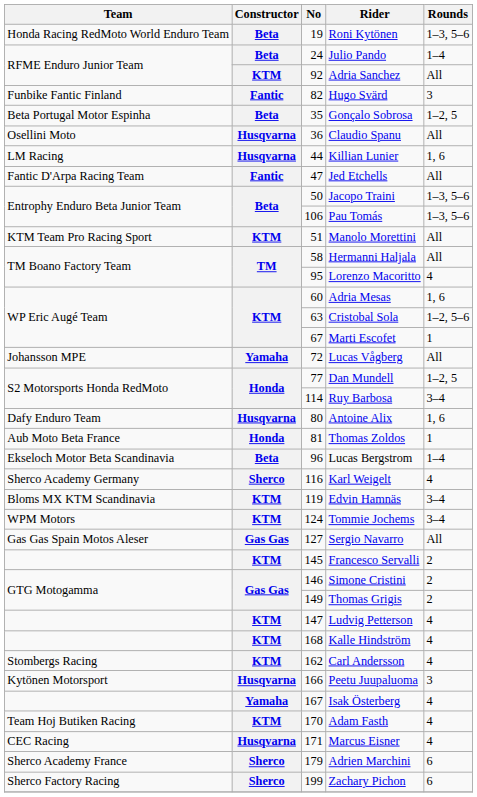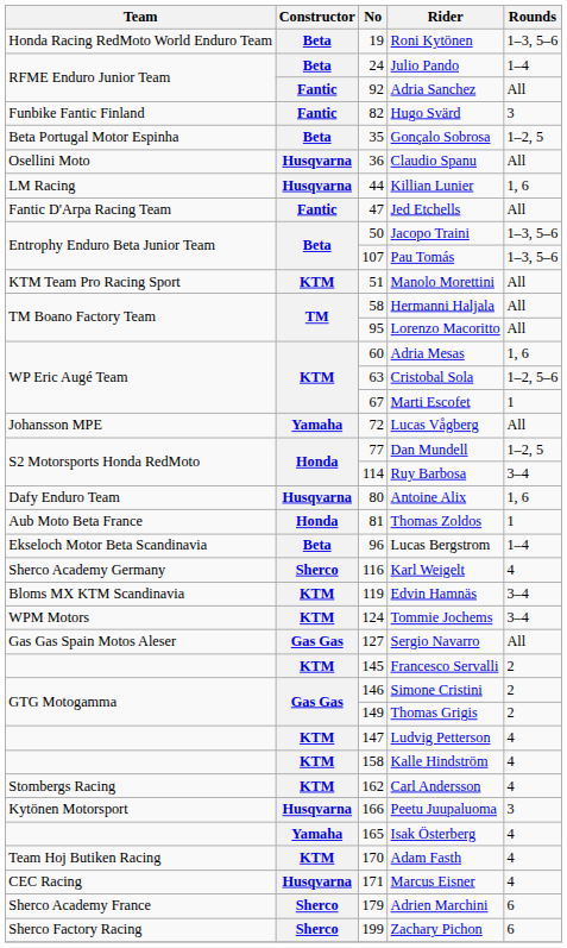 <table class="wikitable" style="font-size: 85%;">
 <tr>
 <th>Team</th>
 <th>Constructor</th>
 <th>No</th>
 <th>Rider</th>
 <th>Rounds</th>
 </tr>
 <tr>
 <td>Honda Racing RedMoto World Enduro Team</td>
 <th><a href='#'>Beta</a></th>
 <td align="right">19</td>
 <td> <a href='#'>Roni Kytönen</a></td>
 <td>1–3, 5–6</td>
 </tr>
 <tr>
 <td rowspan=2>RFME Enduro Junior Team</td>
 <th><a href='#'>Beta</a></th>
 <td align="right">24</td>
 <td> <a href='#'>Julio Pando</a></td>
 <td>1–4</td>
 </tr>
 <tr>
-<th><a href='#'>KTM</a></th>
+<th><a href='#'>Fantic</a></th>
 <td align="right">92</td>
 <td> <a href='#'>Adria Sanchez</a></td>
 <td>All</td>
 </tr>
 <tr>
 <td>Funbike Fantic Finland</td>
 <th><a href='#'>Fantic</a></th>
 <td align="right">82</td>
 <td> <a href='#'>Hugo Svärd</a></td>
 <td>3</td>
 </tr>
 <tr>
 <td>Beta Portugal Motor Espinha</td>
 <th><a href='#'>Beta</a></th>
 <td align="right">35</td>
 <td> <a href='#'>Gonçalo Sobrosa</a></td>
 <td>1–2, 5</td>
 </tr>
 <tr>
 <td>Osellini Moto</td>
 <th><a href='#'>Husqvarna</a></th>
 <td align="right">36</td>
 <td> <a href='#'>Claudio Spanu</a></td>
 <td>All</td>
 </tr>
 <tr>
 <td>LM Racing</td>
 <th><a href='#'>Husqvarna</a></th>
 <td align="right">44</td>
 <td> <a href='#'>Killian Lunier</a></td>
 <td>1, 6</td>
 </tr>
 <tr>
 <td>Fantic D'Arpa Racing Team</td>
 <th><a href='#'>Fantic</a></th>
 <td align="right">47</td>
 <td> <a href='#'>Jed Etchells</a></td>
 <td>All</td>
 </tr>
 <tr>
 <td rowspan=2>Entrophy Enduro Beta Junior Team</td>
 <th rowspan=2><a href='#'>Beta</a></th>
 <td align="right">50</td>
 <td> <a href='#'>Jacopo Traini</a></td>
 <td>1–3, 5–6</td>
 </tr>
 <tr>
-<td align="right">106</td>
+<td align="right">107</td>
 <td> <a href='#'>Pau Tomás</a></td>
 <td>1–3, 5–6</td>
 </tr>
 <tr>
 <td>KTM Team Pro Racing Sport</td>
 <th><a href='#'>KTM</a></th>
 <td align="right">51</td>
 <td> <a href='#'>Manolo Morettini</a></td>
 <td>All</td>
 </tr>
 <tr>
 <td rowspan=2>TM Boano Factory Team</td>
 <th rowspan=2><a href='#'>TM</a></th>
 <td align="right">58</td>
 <td> <a href='#'>Hermanni Haljala</a></td>
 <td>All</td>
 </tr>
 <tr>
 <td align="right">95</td>
 <td> <a href='#'>Lorenzo Macoritto</a></td>
-<td>4</td>
+<td>All</td>
 </tr>
 <tr>
 <td rowspan=3>WP Eric Augé Team</td>
 <th rowspan=3><a href='#'>KTM</a></th>
 <td align="right">60</td>
 <td> <a href='#'>Adria Mesas</a></td>
 <td>1, 6</td>
 </tr>
 <tr>
 <td align="right">63</td>
 <td> <a href='#'>Cristobal Sola</a></td>
 <td>1–2, 5–6</td>
 </tr>
 <tr>
 <td align="right">67</td>
 <td> <a href='#'>Marti Escofet</a></td>
 <td>1</td>
 </tr>
 <tr>
 <td>Johansson MPE</td>
 <th><a href='#'>Yamaha</a></th>
 <td align="right">72</td>
 <td> <a href='#'>Lucas Vågberg</a></td>
 <td>All</td>
 </tr>
 <tr>
 <td rowspan=2>S2 Motorsports Honda RedMoto</td>
 <th rowspan=2><a href='#'>Honda</a></th>
 <td align="right">77</td>
 <td> <a href='#'>Dan Mundell</a></td>
 <td>1–2, 5</td>
 </tr>
 <tr>
 <td align="right">114</td>
 <td> <a href='#'>Ruy Barbosa</a></td>
 <td>3–4</td>
 </tr>
 <tr>
 <td>Dafy Enduro Team</td>
 <th><a href='#'>Husqvarna</a></th>
 <td align="right">80</td>
 <td> <a href='#'>Antoine Alix</a></td>
 <td>1, 6</td>
 </tr>
 <tr>
 <td>Aub Moto Beta France</td>
 <th><a href='#'>Honda</a></th>
 <td align="right">81</td>
 <td> <a href='#'>Thomas Zoldos</a></td>
 <td>1</td>
 </tr>
 <tr>
 <td>Ekseloch Motor Beta Scandinavia</td>
 <th><a href='#'>Beta</a></th>
 <td align="right">96</td>
 <td> Lucas Bergstrom</td>
 <td>1–4</td>
 </tr>
 <tr>
 <td>Sherco Academy Germany</td>
 <th><a href='#'>Sherco</a></th>
 <td align="right">116</td>
 <td> <a href='#'>Karl Weigelt</a></td>
 <td>4</td>
 </tr>
 <tr>
 <td>Bloms MX KTM Scandinavia</td>
 <th><a href='#'>KTM</a></th>
 <td align="right">119</td>
 <td> <a href='#'>Edvin Hamnäs</a></td>
 <td>3–4</td>
 </tr>
 <tr>
 <td>WPM Motors</td>
 <th><a href='#'>KTM</a></th>
 <td align="right">124</td>
 <td> <a href='#'>Tommie Jochems</a></td>
 <td>3–4</td>
 </tr>
 <tr>
 <td>Gas Gas Spain Motos Aleser</td>
 <th><a href='#'>Gas Gas</a></th>
 <td align="right">127</td>
 <td> <a href='#'>Sergio Navarro</a></td>
 <td>All</td>
 </tr>
 <tr>
 <td></td>
 <th><a href='#'>KTM</a></th>
 <td align="right">145</td>
 <td> <a href='#'>Francesco Servalli</a></td>
 <td>2</td>
 </tr>
 <tr>
 <td rowspan=2>GTG Motogamma</td>
 <th rowspan=2><a href='#'>Gas Gas</a></th>
 <td align="right">146</td>
 <td> <a href='#'>Simone Cristini</a></td>
 <td>2</td>
 </tr>
 <tr>
 <td align="right">149</td>
 <td> <a href='#'>Thomas Grigis</a></td>
 <td>2</td>
 </tr>
 <tr>
 <td></td>
 <th><a href='#'>KTM</a></th>
 <td align="right">147</td>
 <td> <a href='#'>Ludvig Petterson</a></td>
 <td>4</td>
 </tr>
 <tr>
 <td></td>
 <th><a href='#'>KTM</a></th>
-<td align="right">168</td>
+<td align="right">158</td>
 <td> <a href='#'>Kalle Hindström</a></td>
 <td>4</td>
 </tr>
 <tr>
 <td>Stombergs Racing</td>
 <th><a href='#'>KTM</a></th>
 <td align="right">162</td>
 <td> <a href='#'>Carl Andersson</a></td>
 <td>4</td>
 </tr>
 <tr>
 <td>Kytönen Motorsport</td>
 <th><a href='#'>Husqvarna</a></th>
 <td align="right">166</td>
 <td> <a href='#'>Peetu Juupaluoma</a></td>
 <td>3</td>
 </tr>
 <tr>
 <td></td>
 <th><a href='#'>Yamaha</a></th>
-<td align="right">167</td>
+<td align="right">165</td>
 <td> <a href='#'>Isak Österberg</a></td>
 <td>4</td>
 </tr>
 <tr>
 <td>Team Hoj Butiken Racing</td>
 <th><a href='#'>KTM</a></th>
 <td align="right">170</td>
 <td> <a href='#'>Adam Fasth</a></td>
 <td>4</td>
 </tr>
 <tr>
 <td>CEC Racing</td>
 <th><a href='#'>Husqvarna</a></th>
 <td align="right">171</td>
 <td> <a href='#'>Marcus Eisner</a></td>
 <td>4</td>
 </tr>
 <tr>
 <td>Sherco Academy France</td>
 <th><a href='#'>Sherco</a></th>
 <td align="right">179</td>
 <td> <a href='#'>Adrien Marchini</a></td>
 <td>6</td>
 </tr>
 <tr>
 <td>Sherco Factory Racing</td>
 <th><a href='#'>Sherco</a></th>
 <td align="right">199</td>
 <td> <a href='#'>Zachary Pichon</a></td>
 <td>6</td>
 </tr>
 <tr>
 </tr>
 </table>
